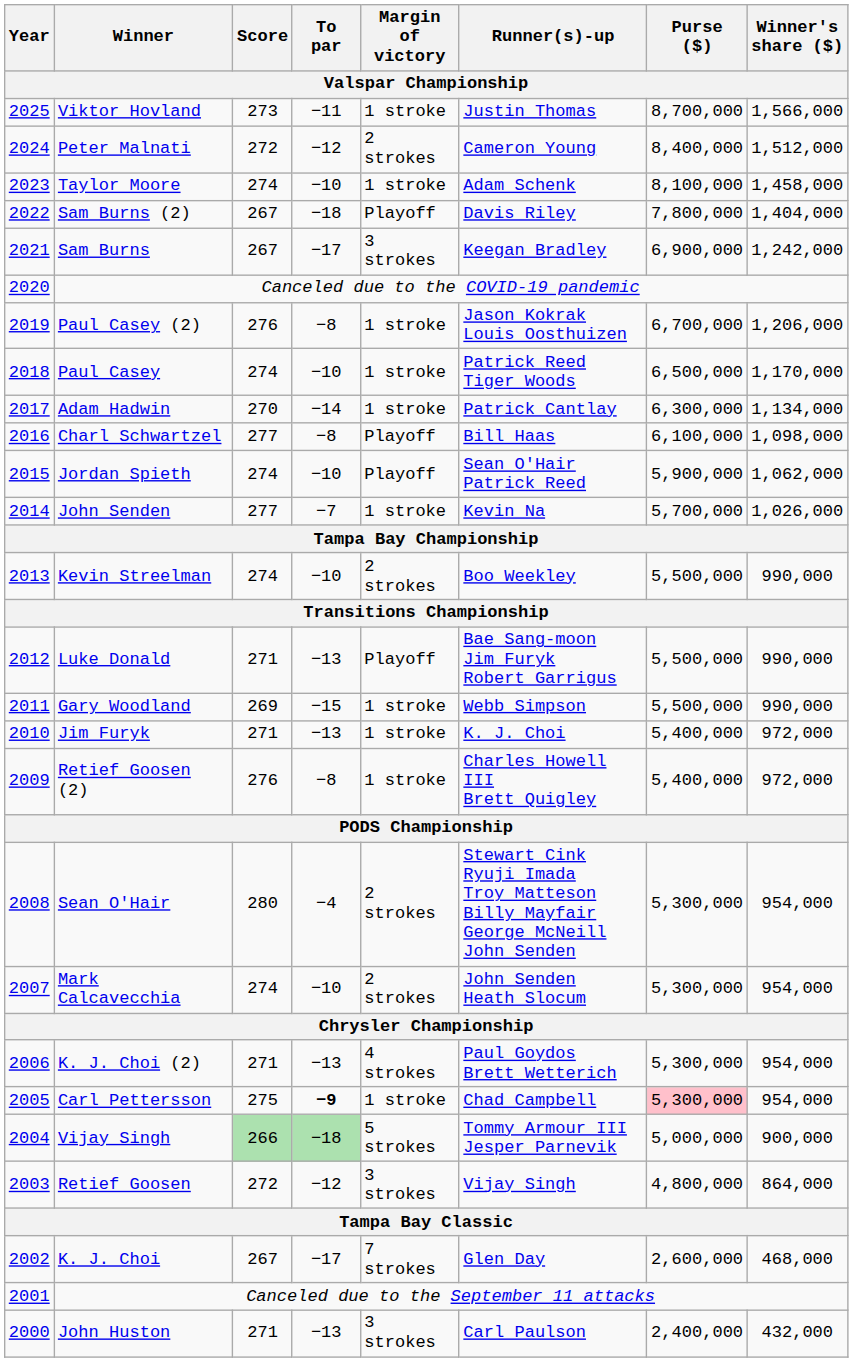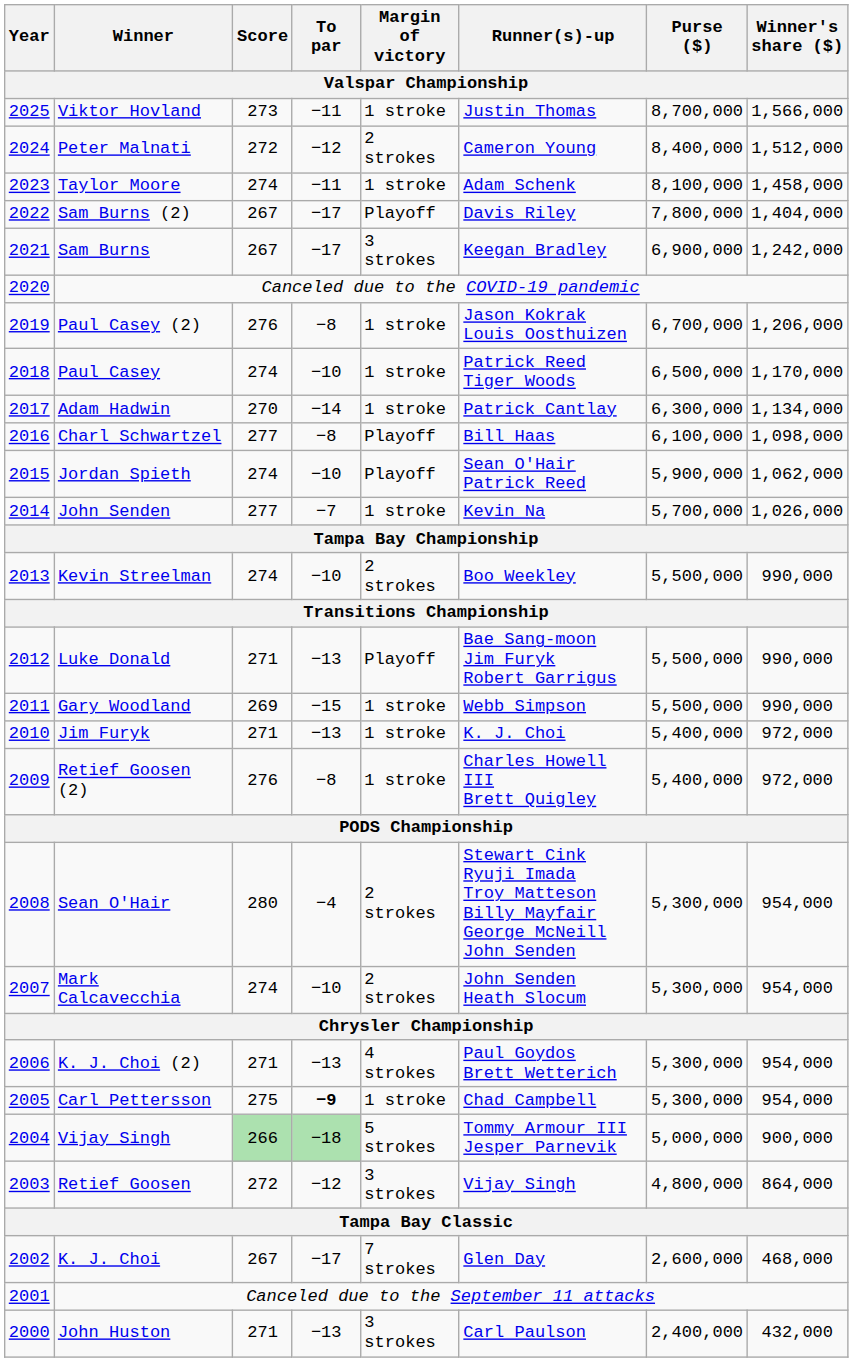 <table class="wikitable" style="font-size:95%">
 <tr>
 <th>Year</th>
 <th>Winner</th>
 <th>Score</th>
 <th>To par</th>
 <th>Margin of<br>victory</th>
 <th>Runner(s)-up</th>
 <th>Purse<br>($)</th>
 <th>Winner's<br>share ($)</th>
 </tr>
 <tr>
 <th colspan=9>Valspar Championship</th>
 </tr>
 <tr>
 <td><a href='#'>2025</a></td>
 <td> <a href='#'>Viktor Hovland</a></td>
 <td align=center>273</td>
 <td align=center>−11</td>
 <td>1 stroke</td>
 <td> <a href='#'>Justin Thomas</a></td>
 <td align=center>8,700,000</td>
 <td align=center>1,566,000</td>
 </tr>
 <tr>
 <td><a href='#'>2024</a></td>
 <td> <a href='#'>Peter Malnati</a></td>
 <td align=center>272</td>
 <td align=center>−12</td>
 <td>2 strokes</td>
 <td> <a href='#'>Cameron Young</a></td>
 <td align=center>8,400,000</td>
 <td align=center>1,512,000</td>
 </tr>
 <tr>
 <td><a href='#'>2023</a></td>
 <td> <a href='#'>Taylor Moore</a></td>
 <td align=center>274</td>
-<td align=center>−10</td>
+<td align=center>−11</td>
 <td>1 stroke</td>
 <td> <a href='#'>Adam Schenk</a></td>
 <td align=center>8,100,000</td>
 <td align=center>1,458,000</td>
 </tr>
 <tr>
 <td><a href='#'>2022</a></td>
 <td> <a href='#'>Sam Burns</a> (2)</td>
 <td align=center>267</td>
-<td align=center>−18</td>
+<td align=center>−17</td>
 <td>Playoff</td>
 <td> <a href='#'>Davis Riley</a></td>
 <td align=center>7,800,000</td>
 <td align=center>1,404,000</td>
 </tr>
 <tr>
 <td><a href='#'>2021</a></td>
 <td> <a href='#'>Sam Burns</a></td>
 <td align=center>267</td>
 <td align=center>−17</td>
 <td>3 strokes</td>
 <td> <a href='#'>Keegan Bradley</a></td>
 <td align=center>6,900,000</td>
 <td align=center>1,242,000</td>
 </tr>
 <tr>
 <td><a href='#'>2020</a></td>
 <td colspan=7 align=center><em>Canceled due to the <a href='#'>COVID-19 pandemic</a></em></td>
 </tr>
 <tr>
 <td><a href='#'>2019</a></td>
 <td> <a href='#'>Paul Casey</a> (2)</td>
 <td align=center>276</td>
 <td align=center>−8</td>
 <td>1 stroke</td>
 <td> <a href='#'>Jason Kokrak</a><br> <a href='#'>Louis Oosthuizen</a></td>
 <td align=center>6,700,000</td>
 <td align=center>1,206,000</td>
 </tr>
 <tr>
 <td><a href='#'>2018</a></td>
 <td> <a href='#'>Paul Casey</a></td>
 <td align=center>274</td>
 <td align=center>−10</td>
 <td>1 stroke</td>
 <td> <a href='#'>Patrick Reed</a><br> <a href='#'>Tiger Woods</a></td>
 <td align=center>6,500,000</td>
 <td align=center>1,170,000</td>
 </tr>
 <tr>
 <td><a href='#'>2017</a></td>
 <td> <a href='#'>Adam Hadwin</a></td>
 <td align=center>270</td>
 <td align=center>−14</td>
 <td>1 stroke</td>
 <td> <a href='#'>Patrick Cantlay</a></td>
 <td align=center>6,300,000</td>
 <td align=center>1,134,000</td>
 </tr>
 <tr>
 <td><a href='#'>2016</a></td>
 <td> <a href='#'>Charl Schwartzel</a></td>
 <td align=center>277</td>
 <td align=center>−8</td>
 <td>Playoff</td>
 <td> <a href='#'>Bill Haas</a></td>
 <td align=center>6,100,000</td>
 <td align=center>1,098,000</td>
 </tr>
 <tr>
 <td><a href='#'>2015</a></td>
 <td> <a href='#'>Jordan Spieth</a></td>
 <td align=center>274</td>
 <td align=center>−10</td>
 <td>Playoff</td>
 <td> <a href='#'>Sean O'Hair</a><br> <a href='#'>Patrick Reed</a></td>
 <td align=center>5,900,000</td>
 <td align=center>1,062,000</td>
 </tr>
 <tr>
 <td><a href='#'>2014</a></td>
 <td> <a href='#'>John Senden</a></td>
 <td align=center>277</td>
 <td align=center>−7</td>
 <td>1 stroke</td>
 <td> <a href='#'>Kevin Na</a></td>
 <td align=center>5,700,000</td>
 <td align=center>1,026,000</td>
 </tr>
 <tr>
 <th colspan=9>Tampa Bay Championship</th>
 </tr>
 <tr>
 <td><a href='#'>2013</a></td>
 <td> <a href='#'>Kevin Streelman</a></td>
 <td align=center>274</td>
 <td align=center>−10</td>
 <td>2 strokes</td>
 <td> <a href='#'>Boo Weekley</a></td>
 <td align=center>5,500,000</td>
 <td align=center>990,000</td>
 </tr>
 <tr>
 <th colspan=9>Transitions Championship</th>
 </tr>
 <tr>
 <td><a href='#'>2012</a></td>
 <td> <a href='#'>Luke Donald</a></td>
 <td align=center>271</td>
 <td align=center>−13</td>
 <td>Playoff</td>
 <td> <a href='#'>Bae Sang-moon</a><br> <a href='#'>Jim Furyk</a><br> <a href='#'>Robert Garrigus</a></td>
 <td align=center>5,500,000</td>
 <td align=center>990,000</td>
 </tr>
 <tr>
 <td><a href='#'>2011</a></td>
 <td> <a href='#'>Gary Woodland</a></td>
 <td align=center>269</td>
 <td align=center>−15</td>
 <td>1 stroke</td>
 <td> <a href='#'>Webb Simpson</a></td>
 <td align=center>5,500,000</td>
 <td align=center>990,000</td>
 </tr>
 <tr>
 <td><a href='#'>2010</a></td>
 <td> <a href='#'>Jim Furyk</a></td>
 <td align=center>271</td>
 <td align=center>−13</td>
 <td>1 stroke</td>
 <td> <a href='#'>K. J. Choi</a></td>
 <td align=center>5,400,000</td>
 <td align=center>972,000</td>
 </tr>
 <tr>
 <td><a href='#'>2009</a></td>
 <td> <a href='#'>Retief Goosen</a> (2)</td>
 <td align=center>276</td>
 <td align=center>−8</td>
 <td>1 stroke</td>
 <td> <a href='#'>Charles Howell III</a><br> <a href='#'>Brett Quigley</a></td>
 <td align=center>5,400,000</td>
 <td align=center>972,000</td>
 </tr>
 <tr>
 <th colspan=9>PODS Championship</th>
 </tr>
 <tr>
 <td><a href='#'>2008</a></td>
 <td> <a href='#'>Sean O'Hair</a></td>
 <td align=center>280</td>
 <td align=center>−4</td>
 <td>2 strokes</td>
 <td> <a href='#'>Stewart Cink</a><br> <a href='#'>Ryuji Imada</a><br> <a href='#'>Troy Matteson</a><br> <a href='#'>Billy Mayfair</a><br> <a href='#'>George McNeill</a><br> <a href='#'>John Senden</a></td>
 <td align=center>5,300,000</td>
 <td align=center>954,000</td>
 </tr>
 <tr>
 <td><a href='#'>2007</a></td>
 <td> <a href='#'>Mark Calcavecchia</a></td>
 <td align=center>274</td>
 <td align=center>−10</td>
 <td>2 strokes</td>
 <td> <a href='#'>John Senden</a><br> <a href='#'>Heath Slocum</a></td>
 <td align=center>5,300,000</td>
 <td align=center>954,000</td>
 </tr>
 <tr>
 <th colspan=9>Chrysler Championship</th>
 </tr>
 <tr>
 <td><a href='#'>2006</a></td>
 <td> <a href='#'>K. J. Choi</a> (2)</td>
 <td align=center>271</td>
 <td align=center>−13</td>
 <td>4 strokes</td>
 <td> <a href='#'>Paul Goydos</a><br> <a href='#'>Brett Wetterich</a></td>
 <td align=center>5,300,000</td>
 <td align=center>954,000</td>
 </tr>
 <tr>
 <td><a href='#'>2005</a></td>
 <td> <a href='#'>Carl Pettersson</a></td>
 <td align=center>275</td>
 <td align=center><strong>−9</strong></td>
 <td>1 stroke</td>
 <td> <a href='#'>Chad Campbell</a></td>
-<td align=center style="background: pink;">5,300,000</td>
+<td align=center>5,300,000</td>
 <td align=center>954,000</td>
 </tr>
 <tr>
 <td><a href='#'>2004</a></td>
 <td> <a href='#'>Vijay Singh</a></td>
 <td style="background: #ACE1AF" align=center>266</td>
 <td style="background: #ACE1AF" align=center>−18</td>
 <td>5 strokes</td>
 <td> <a href='#'>Tommy Armour III</a><br> <a href='#'>Jesper Parnevik</a></td>
 <td align=center>5,000,000</td>
 <td align=center>900,000</td>
 </tr>
 <tr>
 <td><a href='#'>2003</a></td>
 <td> <a href='#'>Retief Goosen</a></td>
 <td align=center>272</td>
 <td align=center>−12</td>
 <td>3 strokes</td>
 <td> <a href='#'>Vijay Singh</a></td>
 <td align=center>4,800,000</td>
 <td align=center>864,000</td>
 </tr>
 <tr>
 <th colspan=9>Tampa Bay Classic</th>
 </tr>
 <tr>
 <td><a href='#'>2002</a></td>
 <td> <a href='#'>K. J. Choi</a></td>
 <td align=center>267</td>
 <td align=center>−17</td>
 <td>7 strokes</td>
 <td> <a href='#'>Glen Day</a></td>
 <td align=center>2,600,000</td>
 <td align=center>468,000</td>
 </tr>
 <tr>
 <td><a href='#'>2001</a></td>
 <td colspan=7 align=center><em>Canceled due to the <a href='#'>September 11 attacks</a></em></td>
 </tr>
 <tr>
 <td><a href='#'>2000</a></td>
 <td> <a href='#'>John Huston</a></td>
 <td align=center>271</td>
 <td align=center>−13</td>
 <td>3 strokes</td>
 <td> <a href='#'>Carl Paulson</a></td>
 <td align=center>2,400,000</td>
 <td align=center>432,000</td>
 </tr>
 </table>
